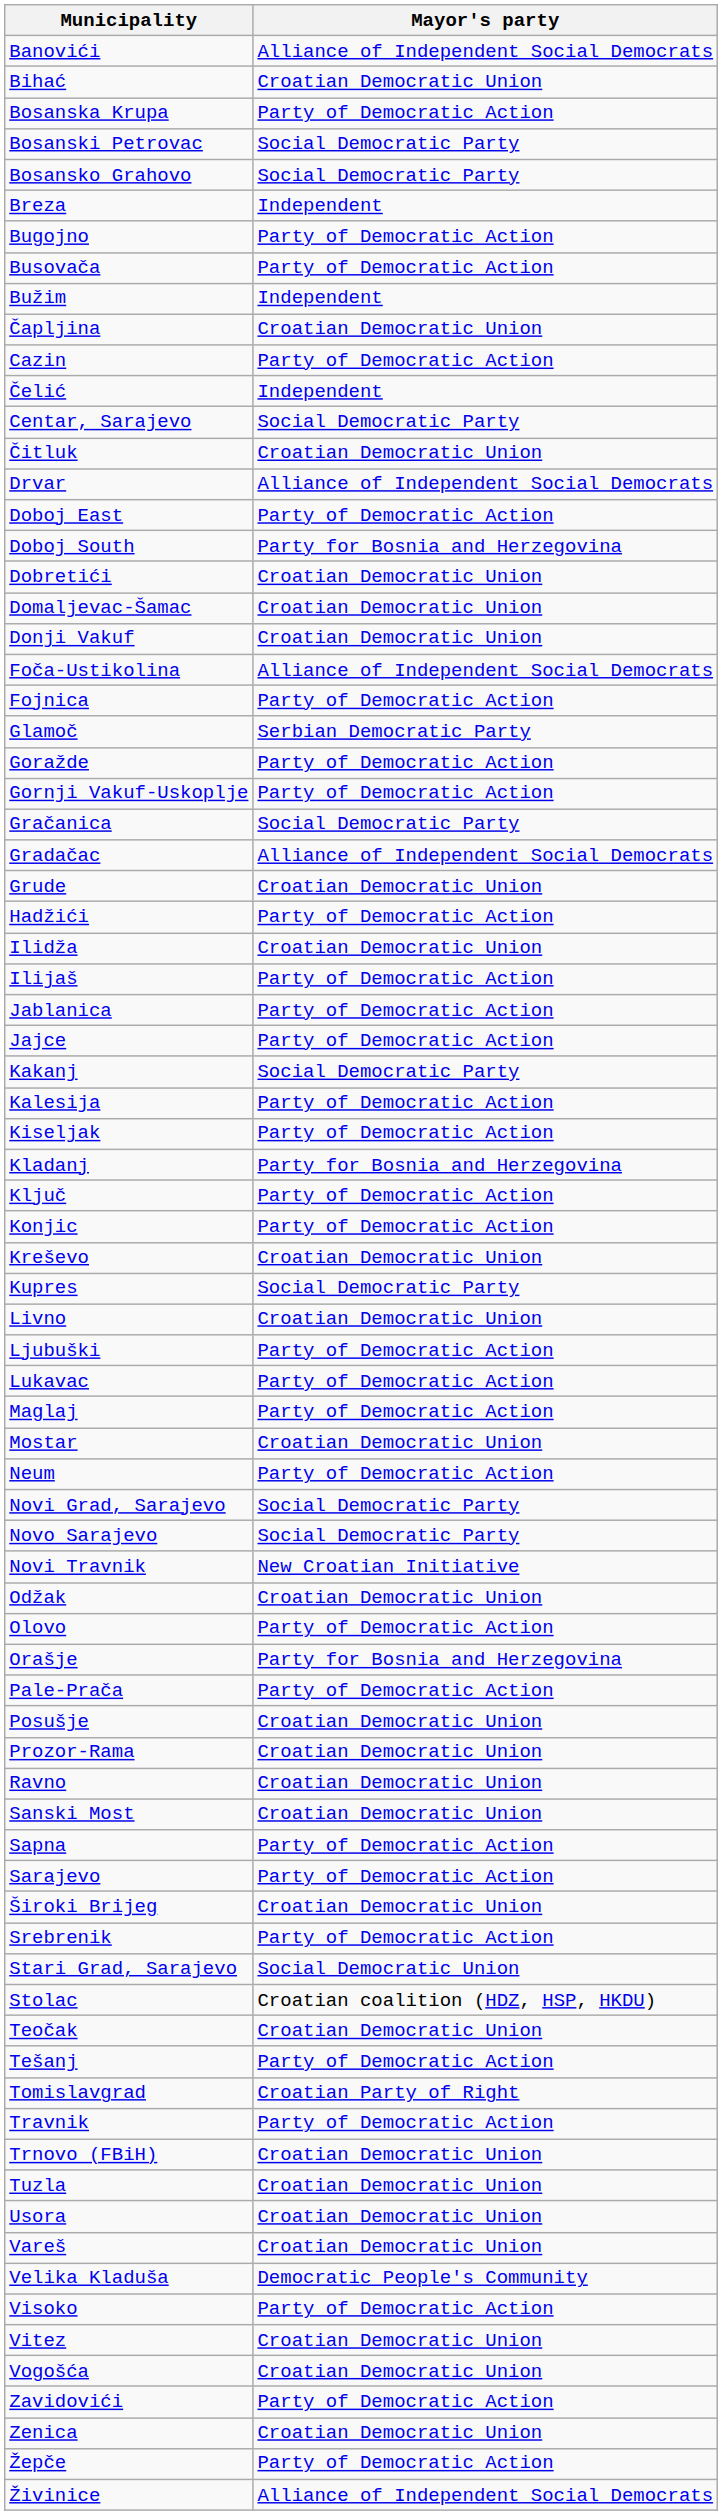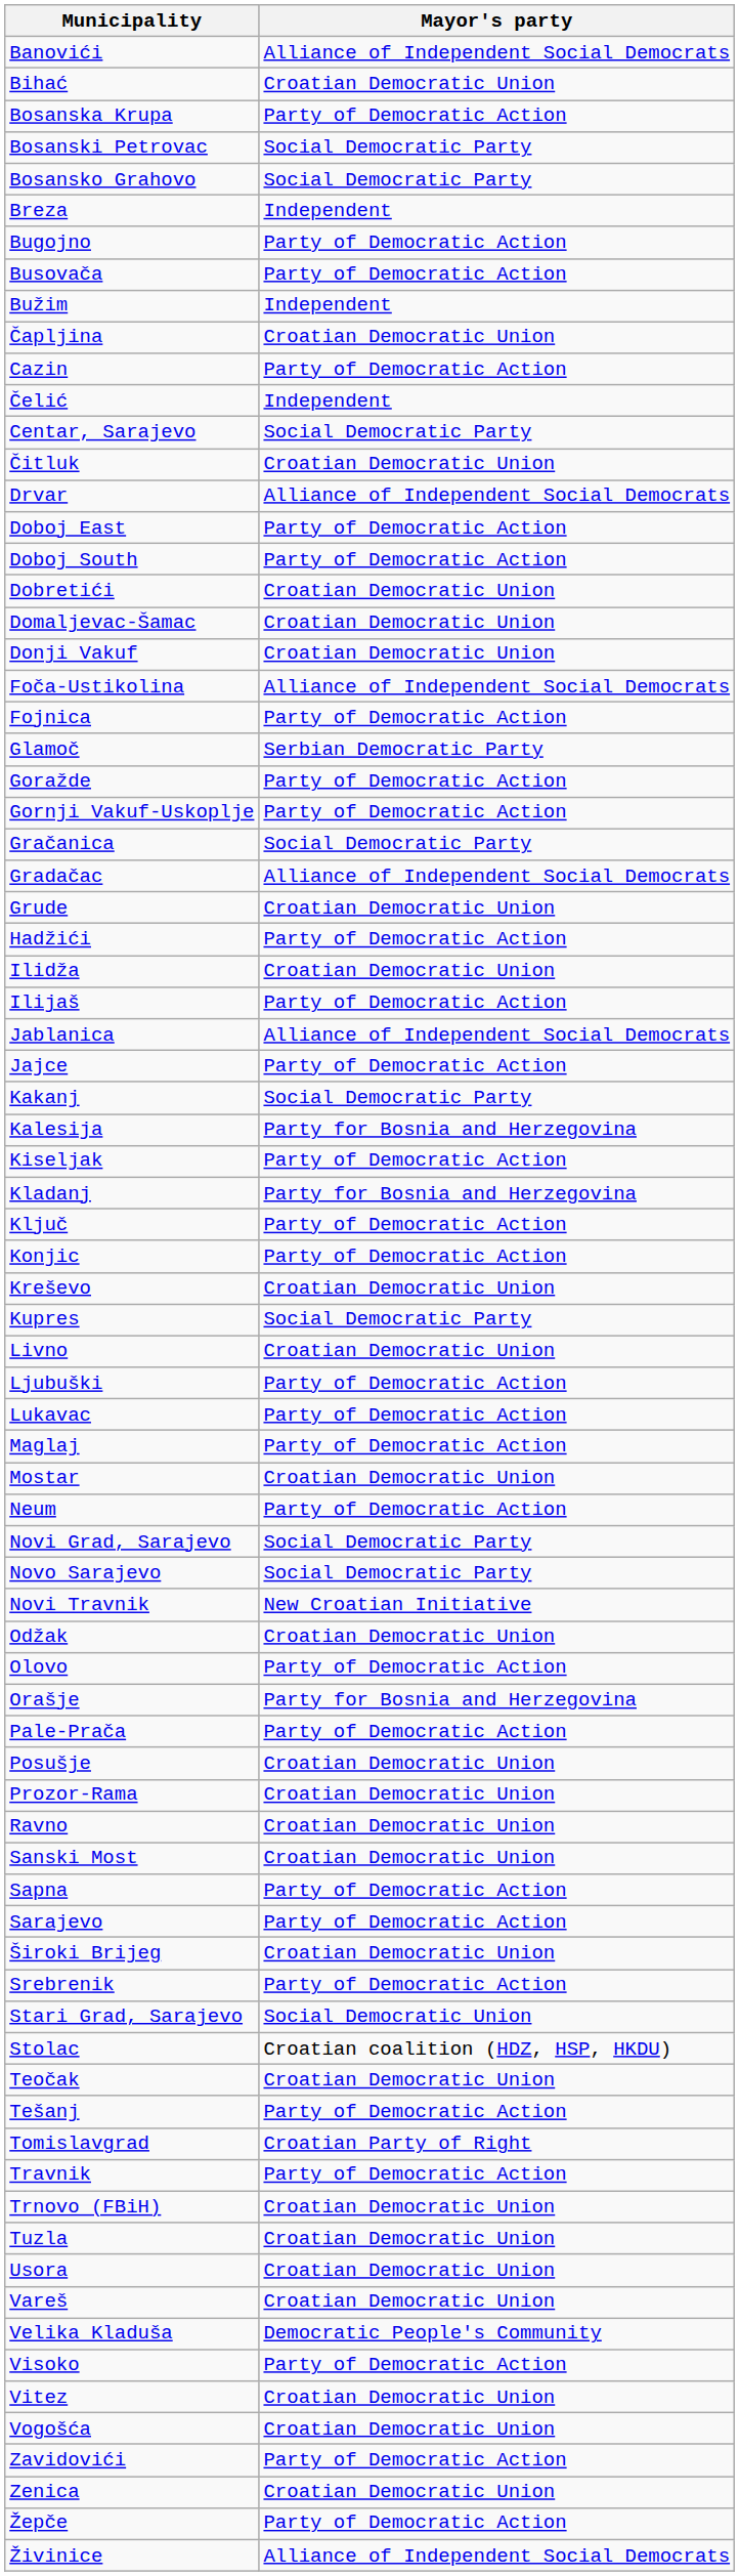 <table class="wikitable">
 <tr>
 <th>Municipality</th>
 <th>Mayor's party</th>
 </tr>
 <tr>
 <td><a href='#'>Banovići</a></td>
 <td><a href='#'>Alliance of Independent Social Democrats</a></td>
 </tr>
 <tr>
 <td><a href='#'>Bihać</a></td>
 <td><a href='#'>Croatian Democratic Union</a></td>
 </tr>
 <tr>
 <td><a href='#'>Bosanska Krupa</a></td>
 <td><a href='#'>Party of Democratic Action</a></td>
 </tr>
 <tr>
 <td><a href='#'>Bosanski Petrovac</a></td>
 <td><a href='#'>Social Democratic Party</a></td>
 </tr>
 <tr>
 <td><a href='#'>Bosansko Grahovo</a></td>
 <td><a href='#'>Social Democratic Party</a></td>
 </tr>
 <tr>
 <td><a href='#'>Breza</a></td>
 <td><a href='#'>Independent</a></td>
 </tr>
 <tr>
 <td><a href='#'>Bugojno</a></td>
 <td><a href='#'>Party of Democratic Action</a></td>
 </tr>
 <tr>
 <td><a href='#'>Busovača</a></td>
 <td><a href='#'>Party of Democratic Action</a></td>
 </tr>
 <tr>
 <td><a href='#'>Bužim</a></td>
 <td><a href='#'>Independent</a></td>
 </tr>
 <tr>
 <td><a href='#'>Čapljina</a></td>
 <td><a href='#'>Croatian Democratic Union</a></td>
 </tr>
 <tr>
 <td><a href='#'>Cazin</a></td>
 <td><a href='#'>Party of Democratic Action</a></td>
 </tr>
 <tr>
 <td><a href='#'>Čelić</a></td>
 <td><a href='#'>Independent</a></td>
 </tr>
 <tr>
 <td><a href='#'>Centar, Sarajevo</a></td>
 <td><a href='#'>Social Democratic Party</a></td>
 </tr>
 <tr>
 <td><a href='#'>Čitluk</a></td>
 <td><a href='#'>Croatian Democratic Union</a></td>
 </tr>
 <tr>
 <td><a href='#'>Drvar</a></td>
 <td><a href='#'>Alliance of Independent Social Democrats</a></td>
 </tr>
 <tr>
 <td><a href='#'>Doboj East</a></td>
 <td><a href='#'>Party of Democratic Action</a></td>
 </tr>
 <tr>
 <td><a href='#'>Doboj South</a></td>
-<td><a href='#'>Party for Bosnia and Herzegovina</a></td>
+<td><a href='#'>Party of Democratic Action</a></td>
 </tr>
 <tr>
 <td><a href='#'>Dobretići</a></td>
 <td><a href='#'>Croatian Democratic Union</a></td>
 </tr>
 <tr>
 <td><a href='#'>Domaljevac-Šamac</a></td>
 <td><a href='#'>Croatian Democratic Union</a></td>
 </tr>
 <tr>
 <td><a href='#'>Donji Vakuf</a></td>
 <td><a href='#'>Croatian Democratic Union</a></td>
 </tr>
 <tr>
 <td><a href='#'>Foča-Ustikolina</a></td>
 <td><a href='#'>Alliance of Independent Social Democrats</a></td>
 </tr>
 <tr>
 <td><a href='#'>Fojnica</a></td>
 <td><a href='#'>Party of Democratic Action</a></td>
 </tr>
 <tr>
 <td><a href='#'>Glamoč</a></td>
 <td><a href='#'>Serbian Democratic Party</a></td>
 </tr>
 <tr>
 <td><a href='#'>Goražde</a></td>
 <td><a href='#'>Party of Democratic Action</a></td>
 </tr>
 <tr>
 <td><a href='#'>Gornji Vakuf-Uskoplje</a></td>
 <td><a href='#'>Party of Democratic Action</a></td>
 </tr>
 <tr>
 <td><a href='#'>Gračanica</a></td>
 <td><a href='#'>Social Democratic Party</a></td>
 </tr>
 <tr>
 <td><a href='#'>Gradačac</a></td>
 <td><a href='#'>Alliance of Independent Social Democrats</a></td>
 </tr>
 <tr>
 <td><a href='#'>Grude</a></td>
 <td><a href='#'>Croatian Democratic Union</a></td>
 </tr>
 <tr>
 <td><a href='#'>Hadžići</a></td>
 <td><a href='#'>Party of Democratic Action</a></td>
 </tr>
 <tr>
 <td><a href='#'>Ilidža</a></td>
 <td><a href='#'>Croatian Democratic Union</a></td>
 </tr>
 <tr>
 <td><a href='#'>Ilijaš</a></td>
 <td><a href='#'>Party of Democratic Action</a></td>
 </tr>
 <tr>
 <td><a href='#'>Jablanica</a></td>
-<td><a href='#'>Party of Democratic Action</a></td>
+<td><a href='#'>Alliance of Independent Social Democrats</a></td>
 </tr>
 <tr>
 <td><a href='#'>Jajce</a></td>
 <td><a href='#'>Party of Democratic Action</a></td>
 </tr>
 <tr>
 <td><a href='#'>Kakanj</a></td>
 <td><a href='#'>Social Democratic Party</a></td>
 </tr>
 <tr>
 <td><a href='#'>Kalesija</a></td>
-<td><a href='#'>Party of Democratic Action</a></td>
+<td><a href='#'>Party for Bosnia and Herzegovina</a></td>
 </tr>
 <tr>
 <td><a href='#'>Kiseljak</a></td>
 <td><a href='#'>Party of Democratic Action</a></td>
 </tr>
 <tr>
 <td><a href='#'>Kladanj</a></td>
 <td><a href='#'>Party for Bosnia and Herzegovina</a></td>
 </tr>
 <tr>
 <td><a href='#'>Ključ</a></td>
 <td><a href='#'>Party of Democratic Action</a></td>
 </tr>
 <tr>
 <td><a href='#'>Konjic</a></td>
 <td><a href='#'>Party of Democratic Action</a></td>
 </tr>
 <tr>
 <td><a href='#'>Kreševo</a></td>
 <td><a href='#'>Croatian Democratic Union</a></td>
 </tr>
 <tr>
 <td><a href='#'>Kupres</a></td>
 <td><a href='#'>Social Democratic Party</a></td>
 </tr>
 <tr>
 <td><a href='#'>Livno</a></td>
 <td><a href='#'>Croatian Democratic Union</a></td>
 </tr>
 <tr>
 <td><a href='#'>Ljubuški</a></td>
 <td><a href='#'>Party of Democratic Action</a></td>
 </tr>
 <tr>
 <td><a href='#'>Lukavac</a></td>
 <td><a href='#'>Party of Democratic Action</a></td>
 </tr>
 <tr>
 <td><a href='#'>Maglaj</a></td>
 <td><a href='#'>Party of Democratic Action</a></td>
 </tr>
 <tr>
 <td><a href='#'>Mostar</a></td>
 <td><a href='#'>Croatian Democratic Union</a></td>
 </tr>
 <tr>
 <td><a href='#'>Neum</a></td>
 <td><a href='#'>Party of Democratic Action</a></td>
 </tr>
 <tr>
 <td><a href='#'>Novi Grad, Sarajevo</a></td>
 <td><a href='#'>Social Democratic Party</a></td>
 </tr>
 <tr>
 <td><a href='#'>Novo Sarajevo</a></td>
 <td><a href='#'>Social Democratic Party</a></td>
 </tr>
 <tr>
 <td><a href='#'>Novi Travnik</a></td>
 <td><a href='#'>New Croatian Initiative</a></td>
 </tr>
 <tr>
 <td><a href='#'>Odžak</a></td>
 <td><a href='#'>Croatian Democratic Union</a></td>
 </tr>
 <tr>
 <td><a href='#'>Olovo</a></td>
 <td><a href='#'>Party of Democratic Action</a></td>
 </tr>
 <tr>
 <td><a href='#'>Orašje</a></td>
 <td><a href='#'>Party for Bosnia and Herzegovina</a></td>
 </tr>
 <tr>
 <td><a href='#'>Pale-Prača</a></td>
 <td><a href='#'>Party of Democratic Action</a></td>
 </tr>
 <tr>
 <td><a href='#'>Posušje</a></td>
 <td><a href='#'>Croatian Democratic Union</a></td>
 </tr>
 <tr>
 <td><a href='#'>Prozor-Rama</a></td>
 <td><a href='#'>Croatian Democratic Union</a></td>
 </tr>
 <tr>
 <td><a href='#'>Ravno</a></td>
 <td><a href='#'>Croatian Democratic Union</a></td>
 </tr>
 <tr>
 <td><a href='#'>Sanski Most</a></td>
 <td><a href='#'>Croatian Democratic Union</a></td>
 </tr>
 <tr>
 <td><a href='#'>Sapna</a></td>
 <td><a href='#'>Party of Democratic Action</a></td>
 </tr>
 <tr>
 <td><a href='#'>Sarajevo</a></td>
 <td><a href='#'>Party of Democratic Action</a></td>
 </tr>
 <tr>
 <td><a href='#'>Široki Brijeg</a></td>
 <td><a href='#'>Croatian Democratic Union</a></td>
 </tr>
 <tr>
 <td><a href='#'>Srebrenik</a></td>
 <td><a href='#'>Party of Democratic Action</a></td>
 </tr>
 <tr>
 <td><a href='#'>Stari Grad, Sarajevo</a></td>
 <td><a href='#'>Social Democratic Union</a></td>
 </tr>
 <tr>
 <td><a href='#'>Stolac</a></td>
 <td>Croatian coalition (<a href='#'>HDZ</a>, <a href='#'>HSP</a>, <a href='#'>HKDU</a>)</td>
 </tr>
 <tr>
 <td><a href='#'>Teočak</a></td>
 <td><a href='#'>Croatian Democratic Union</a></td>
 </tr>
 <tr>
 <td><a href='#'>Tešanj</a></td>
 <td><a href='#'>Party of Democratic Action</a></td>
 </tr>
 <tr>
 <td><a href='#'>Tomislavgrad</a></td>
 <td><a href='#'>Croatian Party of Right</a></td>
 </tr>
 <tr>
 <td><a href='#'>Travnik</a></td>
 <td><a href='#'>Party of Democratic Action</a></td>
 </tr>
 <tr>
 <td><a href='#'>Trnovo (FBiH)</a></td>
 <td><a href='#'>Croatian Democratic Union</a></td>
 </tr>
 <tr>
 <td><a href='#'>Tuzla</a></td>
 <td><a href='#'>Croatian Democratic Union</a></td>
 </tr>
 <tr>
 <td><a href='#'>Usora</a></td>
 <td><a href='#'>Croatian Democratic Union</a></td>
 </tr>
 <tr>
 <td><a href='#'>Vareš</a></td>
 <td><a href='#'>Croatian Democratic Union</a></td>
 </tr>
 <tr>
 <td><a href='#'>Velika Kladuša</a></td>
 <td><a href='#'>Democratic People's Community</a></td>
 </tr>
 <tr>
 <td><a href='#'>Visoko</a></td>
 <td><a href='#'>Party of Democratic Action</a></td>
 </tr>
 <tr>
 <td><a href='#'>Vitez</a></td>
 <td><a href='#'>Croatian Democratic Union</a></td>
 </tr>
 <tr>
 <td><a href='#'>Vogošća</a></td>
 <td><a href='#'>Croatian Democratic Union</a></td>
 </tr>
 <tr>
 <td><a href='#'>Zavidovići</a></td>
 <td><a href='#'>Party of Democratic Action</a></td>
 </tr>
 <tr>
 <td><a href='#'>Zenica</a></td>
 <td><a href='#'>Croatian Democratic Union</a></td>
 </tr>
 <tr>
 <td><a href='#'>Žepče</a></td>
 <td><a href='#'>Party of Democratic Action</a></td>
 </tr>
 <tr>
 <td><a href='#'>Živinice</a></td>
 <td><a href='#'>Alliance of Independent Social Democrats</a></td>
 </tr>
 </table>
